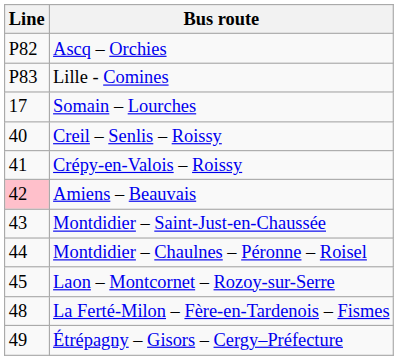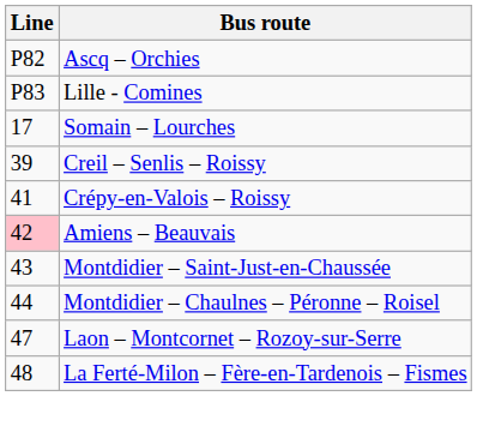 <table class="wikitable">
 <tr>
 <th>Line</th>
 <th>Bus route</th>
 </tr>
 <tr>
 <td>P82</td>
 <td><a href='#'>Ascq</a> – <a href='#'>Orchies</a></td>
 </tr>
 <tr>
 <td>P83</td>
 <td>Lille - <a href='#'>Comines</a></td>
 </tr>
 <tr>
 <td>17</td>
 <td><a href='#'>Somain</a> – <a href='#'>Lourches</a></td>
 </tr>
 <tr>
-<td>40</td>
+<td>39</td>
 <td><a href='#'>Creil</a> – <a href='#'>Senlis</a> – <a href='#'>Roissy</a></td>
 </tr>
 <tr>
 <td>41</td>
 <td><a href='#'>Crépy-en-Valois</a> – <a href='#'>Roissy</a></td>
 </tr>
 <tr>
 <td style="background: pink;">42</td>
 <td><a href='#'>Amiens</a> – <a href='#'>Beauvais</a></td>
 </tr>
 <tr>
 <td>43</td>
 <td><a href='#'>Montdidier</a> – <a href='#'>Saint-Just-en-Chaussée</a></td>
 </tr>
 <tr>
 <td>44</td>
 <td><a href='#'>Montdidier</a> – <a href='#'>Chaulnes</a> – <a href='#'>Péronne</a> – <a href='#'>Roisel</a></td>
 </tr>
 <tr>
-<td>45</td>
+<td>47</td>
 <td><a href='#'>Laon</a> – <a href='#'>Montcornet</a> – <a href='#'>Rozoy-sur-Serre</a></td>
 </tr>
 <tr>
 <td>48</td>
 <td><a href='#'>La Ferté-Milon</a> – <a href='#'>Fère-en-Tardenois</a> – <a href='#'>Fismes</a></td>
 </tr>
-<tr>
-<td>49</td>
-<td><a href='#'>Étrépagny</a> – <a href='#'>Gisors</a> – <a href='#'>Cergy–Préfecture</a></td>
-</tr>
 </table>
